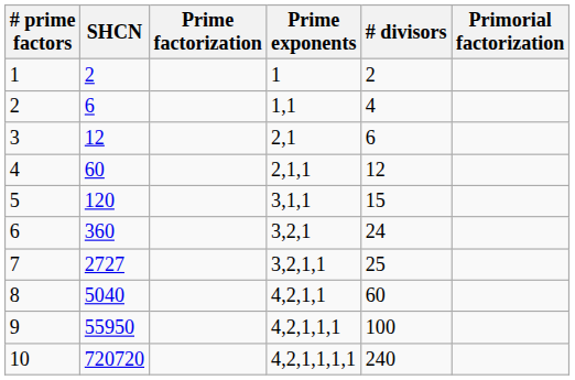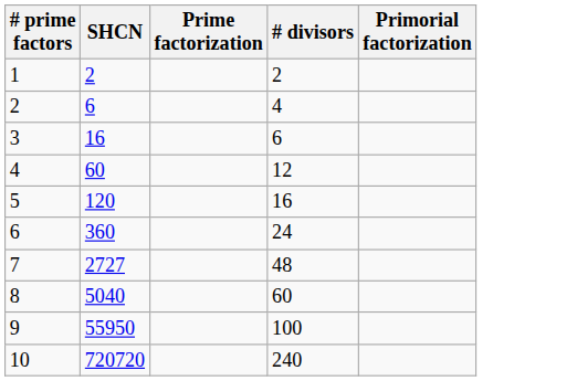 <table class="wikitable">
 <tr>
 <th># prime<br>factors</th>
 <th>SHCN<br></th>
 <th>Prime<br>factorization</th>
-<th>Prime<br>exponents</th>
 <th># divisors<br></th>
 <th>Primorial<br>factorization</th>
 </tr>
 <tr>
 <td>1</td>
 <td><a href='#'>2</a></td>
 <td></td>
-<td>1</td>
 <td>2</td>
 <td></td>
 </tr>
 <tr>
 <td>2</td>
 <td><a href='#'>6</a></td>
 <td></td>
-<td>1,1</td>
 <td>4</td>
 <td></td>
 </tr>
 <tr>
 <td>3</td>
-<td><a href='#'>12</a></td>
+<td><a href='#'>16</a></td>
 <td></td>
-<td>2,1</td>
 <td>6</td>
 <td></td>
 </tr>
 <tr>
 <td>4</td>
 <td><a href='#'>60</a></td>
 <td></td>
-<td>2,1,1</td>
 <td>12</td>
 <td></td>
 </tr>
 <tr>
 <td>5</td>
 <td><a href='#'>120</a></td>
 <td></td>
-<td>3,1,1</td>
-<td>15</td>
+<td>16</td>
 <td></td>
 </tr>
 <tr>
 <td>6</td>
 <td><a href='#'>360</a></td>
 <td></td>
-<td>3,2,1</td>
 <td>24</td>
 <td></td>
 </tr>
 <tr>
 <td>7</td>
 <td><a href='#'>2727</a></td>
 <td></td>
-<td>3,2,1,1</td>
-<td>25</td>
+<td>48</td>
 <td></td>
 </tr>
 <tr>
 <td>8</td>
 <td><a href='#'>5040</a></td>
 <td></td>
-<td>4,2,1,1</td>
 <td>60</td>
 <td></td>
 </tr>
 <tr>
 <td>9</td>
 <td><a href='#'>55950</a></td>
 <td></td>
-<td>4,2,1,1,1</td>
 <td>100</td>
 <td></td>
 </tr>
 <tr>
 <td>10</td>
 <td><a href='#'>720720</a></td>
 <td></td>
-<td>4,2,1,1,1,1</td>
 <td>240</td>
 <td></td>
 </tr>
 </table>
